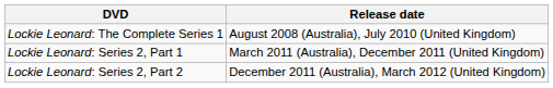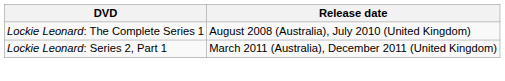 <table class="wikitable">
 <tr>
 <th>DVD</th>
 <th>Release date</th>
 </tr>
 <tr>
 <td><em>Lockie Leonard</em>: The Complete Series 1</td>
 <td>August 2008 (Australia), July 2010 (United Kingdom)</td>
 </tr>
 <tr>
 <td><em>Lockie Leonard</em>: Series 2, Part 1</td>
 <td>March 2011 (Australia), December 2011 (United Kingdom)</td>
 </tr>
-<tr>
-<td><em>Lockie Leonard</em>: Series 2, Part 2</td>
-<td>December 2011 (Australia), March 2012 (United Kingdom)</td>
-</tr>
 </table>
